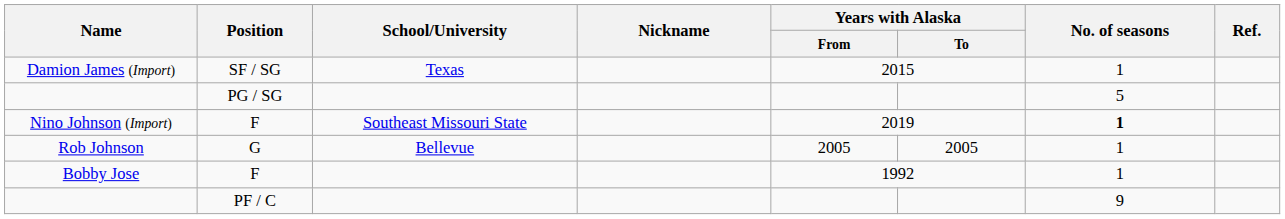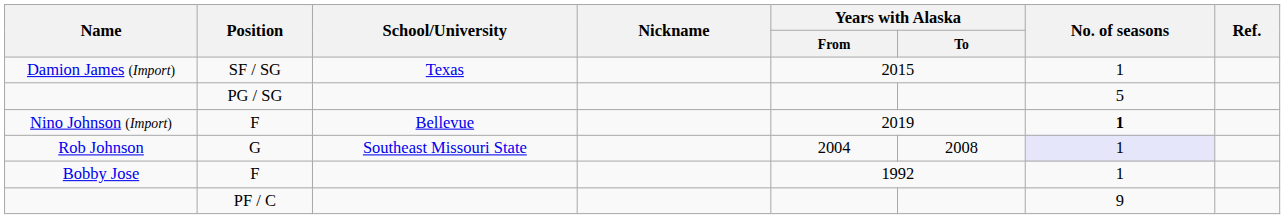 <table class="wikitable sortable" style="text-align:center" width="98%">
 <tr>
 <th style="width:180px;" rowspan="2">Name</th>
 <th rowspan="2">Position</th>
 <th style="width:250px;" rowspan="2">School/University</th>
 <th style="width:180px;" rowspan="2">Nickname</th>
 <th style="width:180px; text-align:center;" colspan="2">Years with Alaska</th>
 <th rowspan="2">No. of seasons</th>
 <th rowspan="2"; class=unsortable>Ref.</th>
 </tr>
 <tr>
 <th style="width:10%; text-align:center;"><small>From</small></th>
 <th style="width:10%; text-align:center;"><small>To</small></th>
 </tr>
 <tr>
 <td><a href='#'>Damion James</a> <small>(<em>Import</em>)</small></td>
 <td>SF / SG</td>
 <td><a href='#'>Texas</a></td>
 <td></td>
 <td colspan="2">2015</td>
 <td>1</td>
 <td></td>
 </tr>
 <tr>
 <td></td>
 <td>PG / SG</td>
 <td></td>
 <td></td>
 <td></td>
 <td></td>
 <td>5</td>
 <td></td>
 </tr>
 <tr>
 <td><a href='#'>Nino Johnson</a> <small>(<em>Import</em>)</small></td>
 <td>F</td>
-<td><a href='#'>Southeast Missouri State</a></td>
+<td><a href='#'>Bellevue</a></td>
 <td></td>
 <td colspan="2">2019</td>
 <td><strong>1</strong></td>
 <td></td>
 </tr>
 <tr>
 <td><a href='#'>Rob Johnson</a></td>
 <td>G</td>
-<td><a href='#'>Bellevue</a></td>
+<td><a href='#'>Southeast Missouri State</a></td>
 <td></td>
-<td>2005</td>
-<td>2005</td>
-<td>1</td>
+<td>2004</td>
+<td>2008</td>
+<td style="background: lavender;">1</td>
 <td></td>
 </tr>
 <tr>
 <td><a href='#'>Bobby Jose</a></td>
 <td>F</td>
 <td></td>
 <td></td>
 <td colspan="2">1992</td>
 <td>1</td>
 <td></td>
 </tr>
 <tr>
 <td></td>
 <td>PF / C</td>
 <td></td>
 <td></td>
 <td><br></td>
 <td><br></td>
 <td>9</td>
 <td></td>
 </tr>
 </table>
